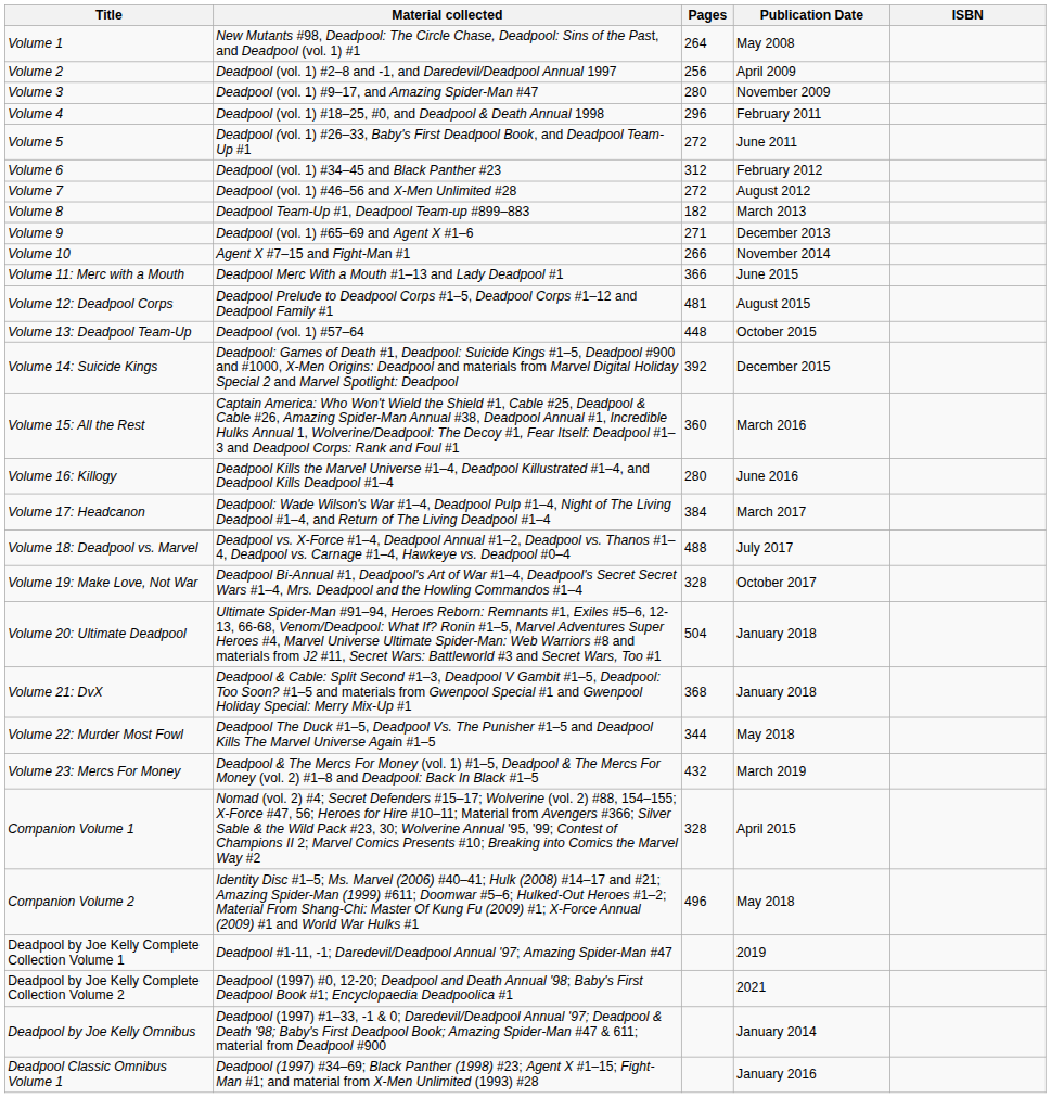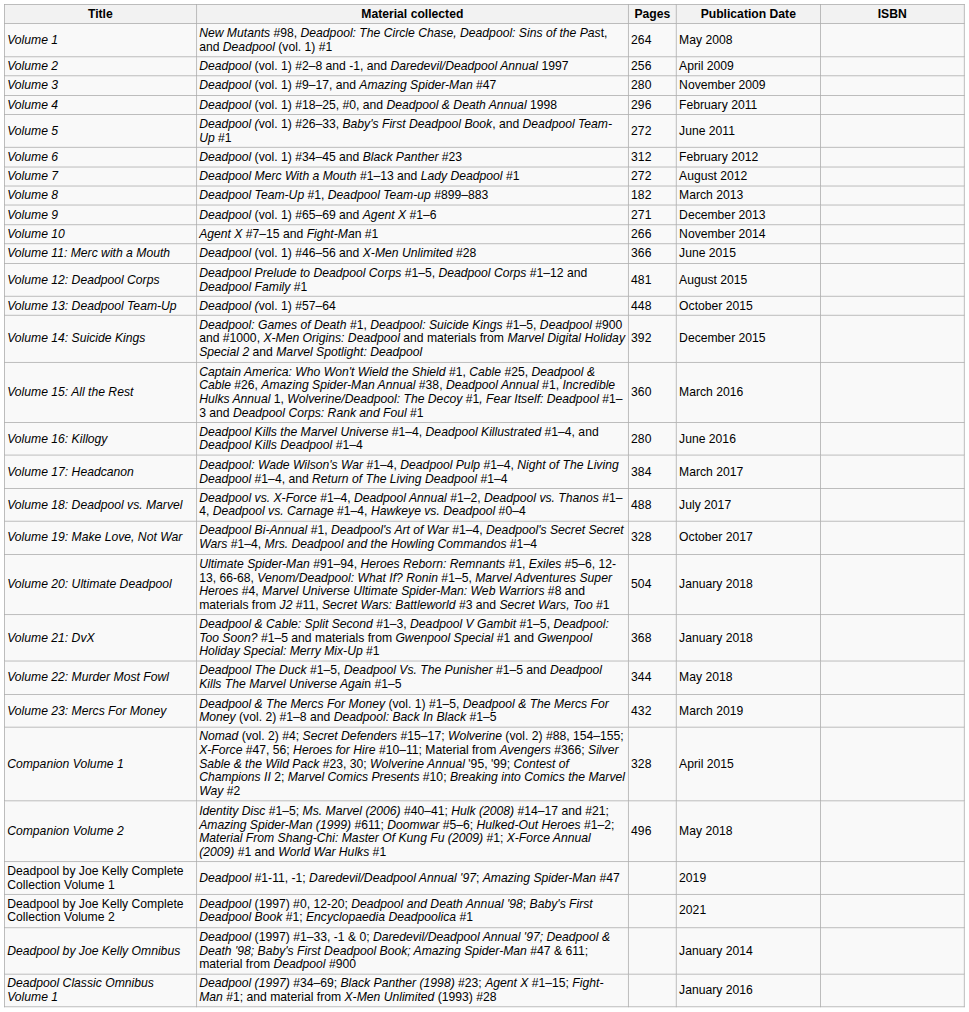 <table class="wikitable" style="text-align:left;" width="100%">
 <tr>
 <th width=20%>Title</th>
 <th width=45%>Material collected</th>
 <th width=5%>Pages</th>
 <th width=15%>Publication Date</th>
 <th width=15%>ISBN</th>
 </tr>
 <tr>
 <td><em>Volume 1</em></td>
 <td><em>New Mutants</em> #98, <em>Deadpool: The Circle Chase, Deadpool: Sins of the Pas</em>t, and <em>Deadpool</em> (vol. 1) #1</td>
 <td>264</td>
 <td>May 2008</td>
 <td></td>
 </tr>
 <tr>
 <td><em>Volume 2</em></td>
 <td><em>Deadpool</em> (vol. 1) #2–8 and -1, and <em>Daredevil/Deadpool Annual</em> 1997</td>
 <td>256</td>
 <td>April 2009</td>
 <td></td>
 </tr>
 <tr>
 <td><em>Volume 3</em></td>
 <td><em>Deadpool</em> (vol. 1) #9–17, and <em>Amazing Spider-Man</em> #47</td>
 <td>280</td>
 <td>November 2009</td>
 <td></td>
 </tr>
 <tr>
 <td><em>Volume 4</em></td>
 <td><em>Deadpool</em> (vol. 1) #18–25, #0, and <em>Deadpool & Death Annual</em> 1998</td>
 <td>296</td>
 <td>February 2011</td>
 <td></td>
 </tr>
 <tr>
 <td><em>Volume 5</em></td>
 <td><em>Deadpool (</em>vol. 1) #26–33, <em>Baby's First Deadpool Book</em>, and <em>Deadpool Team-Up</em> #1</td>
 <td>272</td>
 <td>June 2011</td>
 <td></td>
 </tr>
 <tr>
 <td><em>Volume 6</em></td>
 <td><em>Deadpool</em> (vol. 1) #34–45 and <em>Black Panther</em> #23</td>
 <td>312</td>
 <td>February 2012</td>
 <td></td>
 </tr>
 <tr>
 <td><em>Volume 7</em></td>
-<td><em>Deadpool</em> (vol. 1) #46–56 and <em>X-Men Unlimited</em> #28</td>
+<td><em>Deadpool Merc With a Mouth</em> #1–13 and <em>Lady Deadpool</em> #1</td>
 <td>272</td>
 <td>August 2012</td>
 <td></td>
 </tr>
 <tr>
 <td><em>Volume 8</em></td>
 <td><em>Deadpool Team-Up</em> #1, <em>Deadpool Team-up</em> #899–883</td>
 <td>182</td>
 <td>March 2013</td>
 <td></td>
 </tr>
 <tr>
 <td><em>Volume 9</em></td>
 <td><em>Deadpool</em> (vol. 1) #65–69 and <em>Agent X</em> #1–6</td>
 <td>271</td>
 <td>December 2013</td>
 <td></td>
 </tr>
 <tr>
 <td><em>Volume 10</em></td>
 <td><em>Agent X</em> #7–15 and <em>Fight-Ma</em>n #1</td>
 <td>266</td>
 <td>November 2014</td>
 <td></td>
 </tr>
 <tr>
 <td><em>Volume 11: Merc with a Mouth</em></td>
-<td><em>Deadpool Merc With a Mouth</em> #1–13 and <em>Lady Deadpool</em> #1</td>
+<td><em>Deadpool</em> (vol. 1) #46–56 and <em>X-Men Unlimited</em> #28</td>
 <td>366</td>
 <td>June 2015</td>
 <td></td>
 </tr>
 <tr>
 <td><em>Volume 12: Deadpool Corps</em></td>
 <td><em>Deadpool Prelude to Deadpool Corps</em> #1–5, <em>Deadpool Corps</em> #1–12 and <em>Deadpool Family</em> #1</td>
 <td>481</td>
 <td>August 2015</td>
 <td></td>
 </tr>
 <tr>
 <td><em>Volume 13: Deadpool Team-Up</em></td>
 <td><em>Deadpool (</em>vol. 1) #57–64</td>
 <td>448</td>
 <td>October 2015</td>
 <td></td>
 </tr>
 <tr>
 <td><em>Volume 14: Suicide Kings</em></td>
 <td><em>Deadpool: Games of Death</em> #1, <em>Deadpool: Suicide Kings</em> #1–5, <em>Deadpool</em> #900 and #1000, <em>X-Men Origins: Deadpool</em> and materials from <em>Marvel Digital Holiday Special 2</em> and <em>Marvel Spotlight: Deadpool</em></td>
 <td>392</td>
 <td>December 2015</td>
 <td></td>
 </tr>
 <tr>
 <td><em>Volume 15: All the Rest</em></td>
 <td><em>Captain America: Who Won't Wield the Shield</em> #1, <em>Cable</em> #25, <em>Deadpool & Cable</em> #26, <em>Amazing Spider-Man Annual</em> #38, <em>Deadpool Annual</em>  #1, <em>Incredible Hulks Annual</em> 1, <em>Wolverine/Deadpool: The Decoy</em> #1<em>, Fear Itself: Deadpool</em> #1–3 and <em>Deadpool Corps: Rank and Foul</em> #1</td>
 <td>360</td>
 <td>March 2016</td>
 <td></td>
 </tr>
 <tr>
 <td><em>Volume 16: Killogy</em></td>
 <td><em>Deadpool Kills the Marvel Universe</em> #1–4, <em>Deadpool Killustrated</em> #1–4, and <em>Deadpool Kills Deadpool</em> #1–4</td>
 <td>280</td>
 <td>June 2016</td>
 <td></td>
 </tr>
 <tr>
 <td><em>Volume 17: Headcanon</em></td>
 <td><em>Deadpool: Wade Wilson's War</em> #1–4, <em>Deadpool Pulp</em> #1–4, <em>Night of The Living Deadpool</em> #1–4, and <em>Return of The Living Deadpool</em> #1–4</td>
 <td>384</td>
 <td>March 2017</td>
 <td></td>
 </tr>
 <tr>
 <td><em>Volume 18: Deadpool vs. Marvel</em></td>
 <td><em>Deadpool vs. X-Force</em> #1–4, <em>Deadpool Annual</em> #1–2, <em>Deadpool vs. Thanos</em> #1–4, <em>Deadpool vs. Carnage</em> #1–4, <em>Hawkeye vs. Deadpool</em> #0–4</td>
 <td>488</td>
 <td>July 2017</td>
 <td></td>
 </tr>
 <tr>
 <td><em>Volume 19: Make Love, Not War</em></td>
 <td><em>Deadpool Bi-Annual</em> #1, <em>Deadpool's Art of War</em> #1–4, <em>Deadpool's Secret Secret Wars</em> #1–4, <em>Mrs. Deadpool and the Howling Commandos</em> #1–4</td>
 <td>328</td>
 <td>October 2017</td>
 <td></td>
 </tr>
 <tr>
 <td><em>Volume 20: Ultimate Deadpool</em></td>
 <td><em>Ultimate Spider-Man</em> #91–94, <em>Heroes Reborn: Remnants</em> #1, <em>Exiles</em> #5–6, 12-13, 66-68, <em>Venom/Deadpool: What If? Ronin</em> #1–5, <em>Marvel Adventures Super Heroes</em> #4, <em>Marvel Universe Ultimate Spider-Man: Web Warriors</em> #8 and materials from <em>J2</em> #11, <em>Secret Wars: Battleworld</em> #3 and <em>Secret Wars, Too</em> #1</td>
 <td>504</td>
 <td>January 2018</td>
 <td></td>
 </tr>
 <tr>
 <td><em>Volume 21: DvX</em></td>
 <td><em>Deadpool & Cable: Split Second</em> #1–3, <em>Deadpool V Gambit</em> #1–5, <em>Deadpool: Too Soon?</em> #1–5 and materials from <em>Gwenpool Special</em> #1 and <em>Gwenpool Holiday Special: Merry Mix-Up</em> #1</td>
 <td>368</td>
 <td>January 2018</td>
 <td></td>
 </tr>
 <tr>
 <td><em>Volume 22: Murder Most Fowl</em></td>
 <td><em>Deadpool The Duck</em> #1–5, <em>Deadpool Vs. The Punisher</em> #1–5 and <em>Deadpool Kills The Marvel Universe Agai</em>n #1–5</td>
 <td>344</td>
 <td>May 2018</td>
 <td></td>
 </tr>
 <tr>
 <td><em>Volume 23: Mercs For Money</em></td>
 <td><em>Deadpool & The Mercs For Money</em> (vol. 1) #1–5, <em>Deadpool & The Mercs For Money</em> (vol. 2) #1–8 and <em>Deadpool: Back In Black</em> #1–5</td>
 <td>432</td>
 <td>March 2019</td>
 <td></td>
 </tr>
 <tr>
 <td><em>Companion Volume 1</em></td>
 <td><em>Nomad</em> (vol. 2) #4; <em>Secret Defenders</em> #15–17; <em>Wolverine</em> (vol. 2) #88, 154–155; <em>X-Force</em> #47, 56; <em>Heroes for Hire</em> #10–11; Material from <em>Avengers</em> #366; <em>Silver Sable & the Wild Pack</em> #23, 30; <em>Wolverine Annual</em> '95, '99; <em>Contest of Champions II</em> 2; <em>Marvel Comics Presents</em> #10; <em>Breaking into Comics the Marvel Way</em> #2</td>
 <td>328</td>
 <td>April 2015</td>
 <td></td>
 </tr>
 <tr>
 <td><em>Companion Volume 2</em></td>
 <td><em>Identity Disc</em> #1–5; <em>Ms. Marvel (2006)</em> #40–41; <em>Hulk (2008)</em> #14–17 and #21; <em>Amazing Spider-Man (1999)</em> #611; <em>Doomwar</em> #5–6; <em>Hulked-Out Heroes</em> #1–2; <em>Material From Shang-Chi: Master Of Kung Fu (2009)</em> #1; <em>X-Force Annual (2009)</em> #1 and <em>World War Hulks</em> #1</td>
 <td>496</td>
 <td>May 2018</td>
 <td></td>
 </tr>
 <tr>
 <td>Deadpool by Joe Kelly Complete Collection Volume 1</td>
 <td><em>Deadpool #</em>1-11, -1; <em>Daredevil/Deadpool Annual '97</em>; <em>Amazing Spider-Man</em> #47</td>
 <td></td>
 <td>2019</td>
 <td></td>
 </tr>
 <tr>
 <td>Deadpool by Joe Kelly Complete Collection Volume 2</td>
 <td><em>Deadpool</em> (1997) #0, 12-20; <em>Deadpool and Death Annual '98</em>; <em>Baby's First Deadpool Book</em> #1; <em>Encyclopaedia Deadpoolica</em> #1</td>
 <td></td>
 <td>2021</td>
 <td></td>
 </tr>
 <tr>
 <td><em>Deadpool by Joe Kelly Omnibus</em></td>
 <td><em>Deadpool </em>(1997) #1–33, -1 & 0; <em>Daredevil/Deadpool Annual '97; Deadpool & Death '98; Baby's First Deadpool Book; Amazing Spider-Man </em>#47 & 611; material from <em>Deadpool </em>#900</td>
 <td></td>
 <td>January 2014</td>
 <td></td>
 </tr>
 <tr>
 <td><em>Deadpool Classic Omnibus Volume 1</em></td>
 <td><em>Deadpool (1997)</em> #34–69; <em>Black Panther (1998)</em> #23; <em>Agent X</em> #1–15; <em>Fight-Man</em> #1; and material from <em>X-Men Unlimited</em> (1993) #28</td>
 <td></td>
 <td>January 2016</td>
 <td></td>
 </tr>
 </table>
